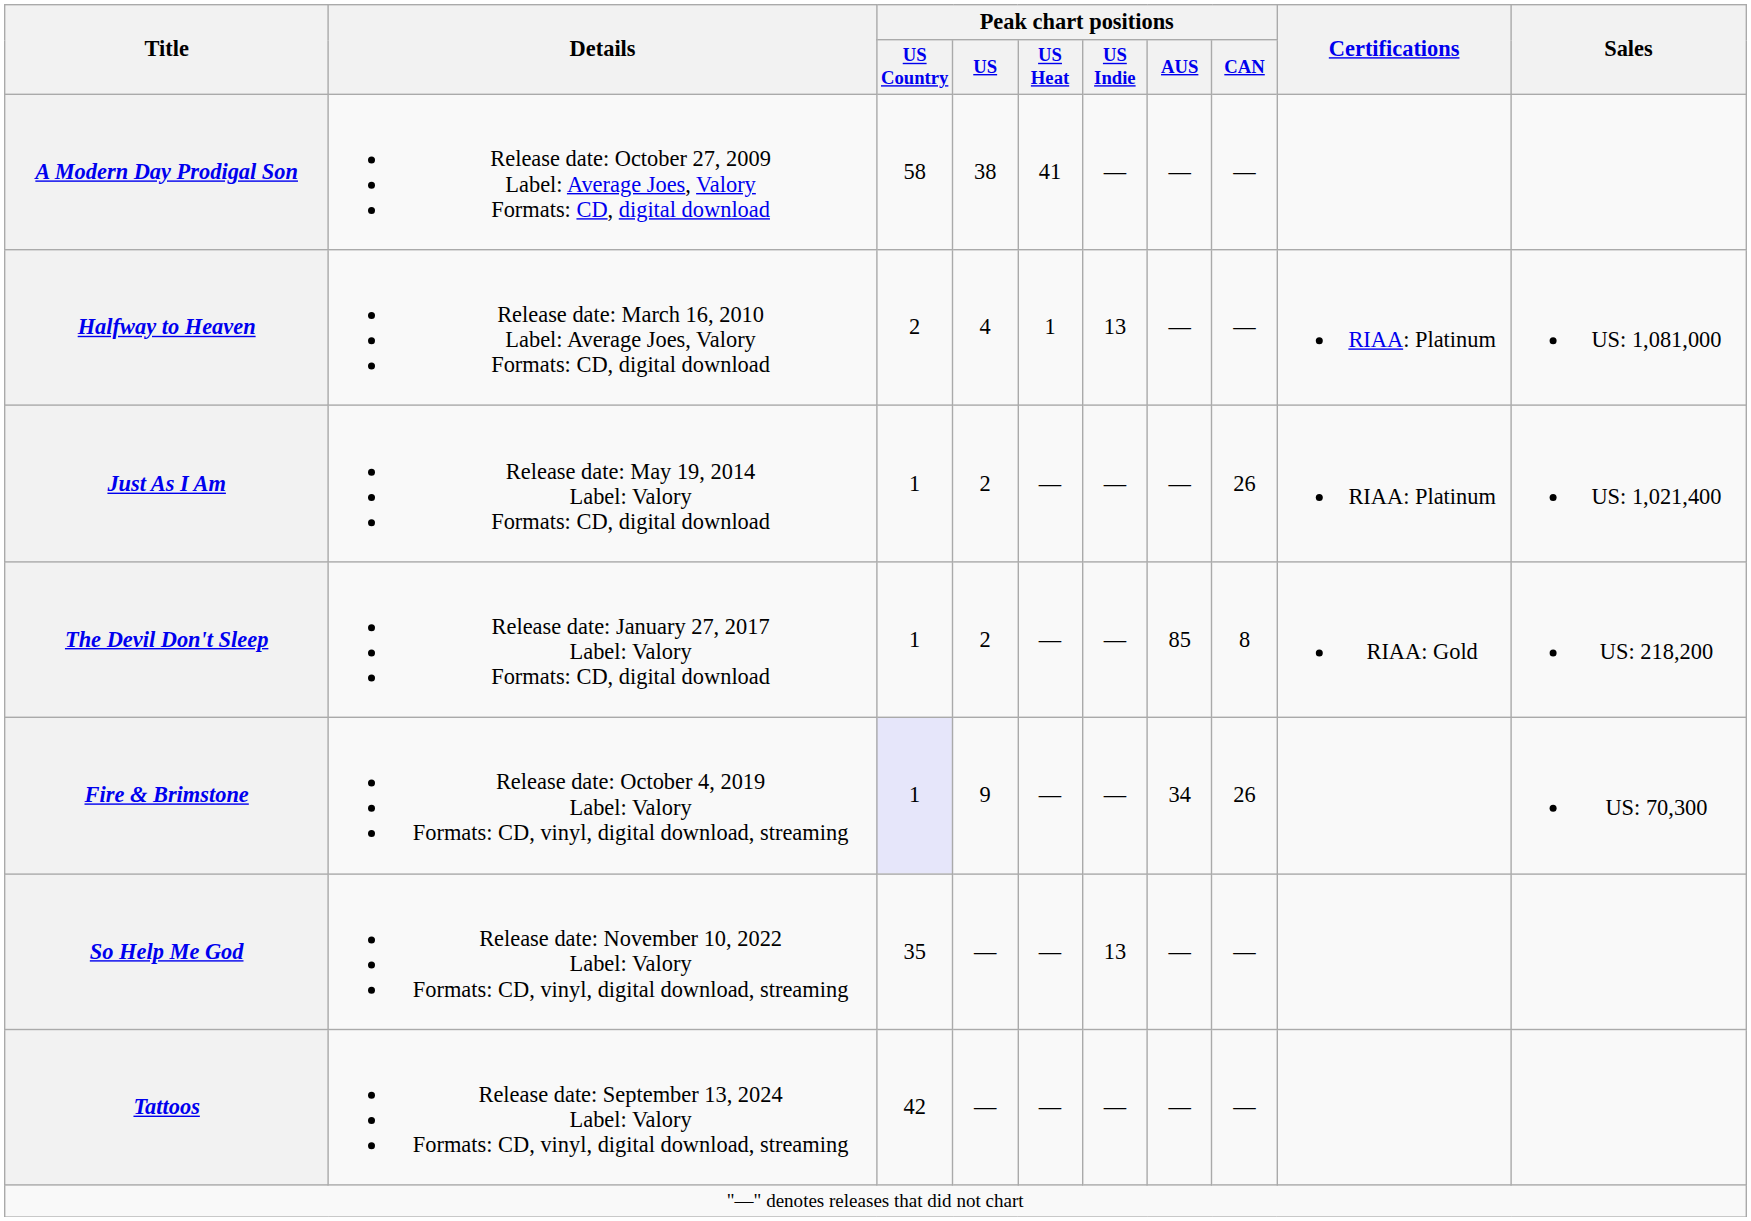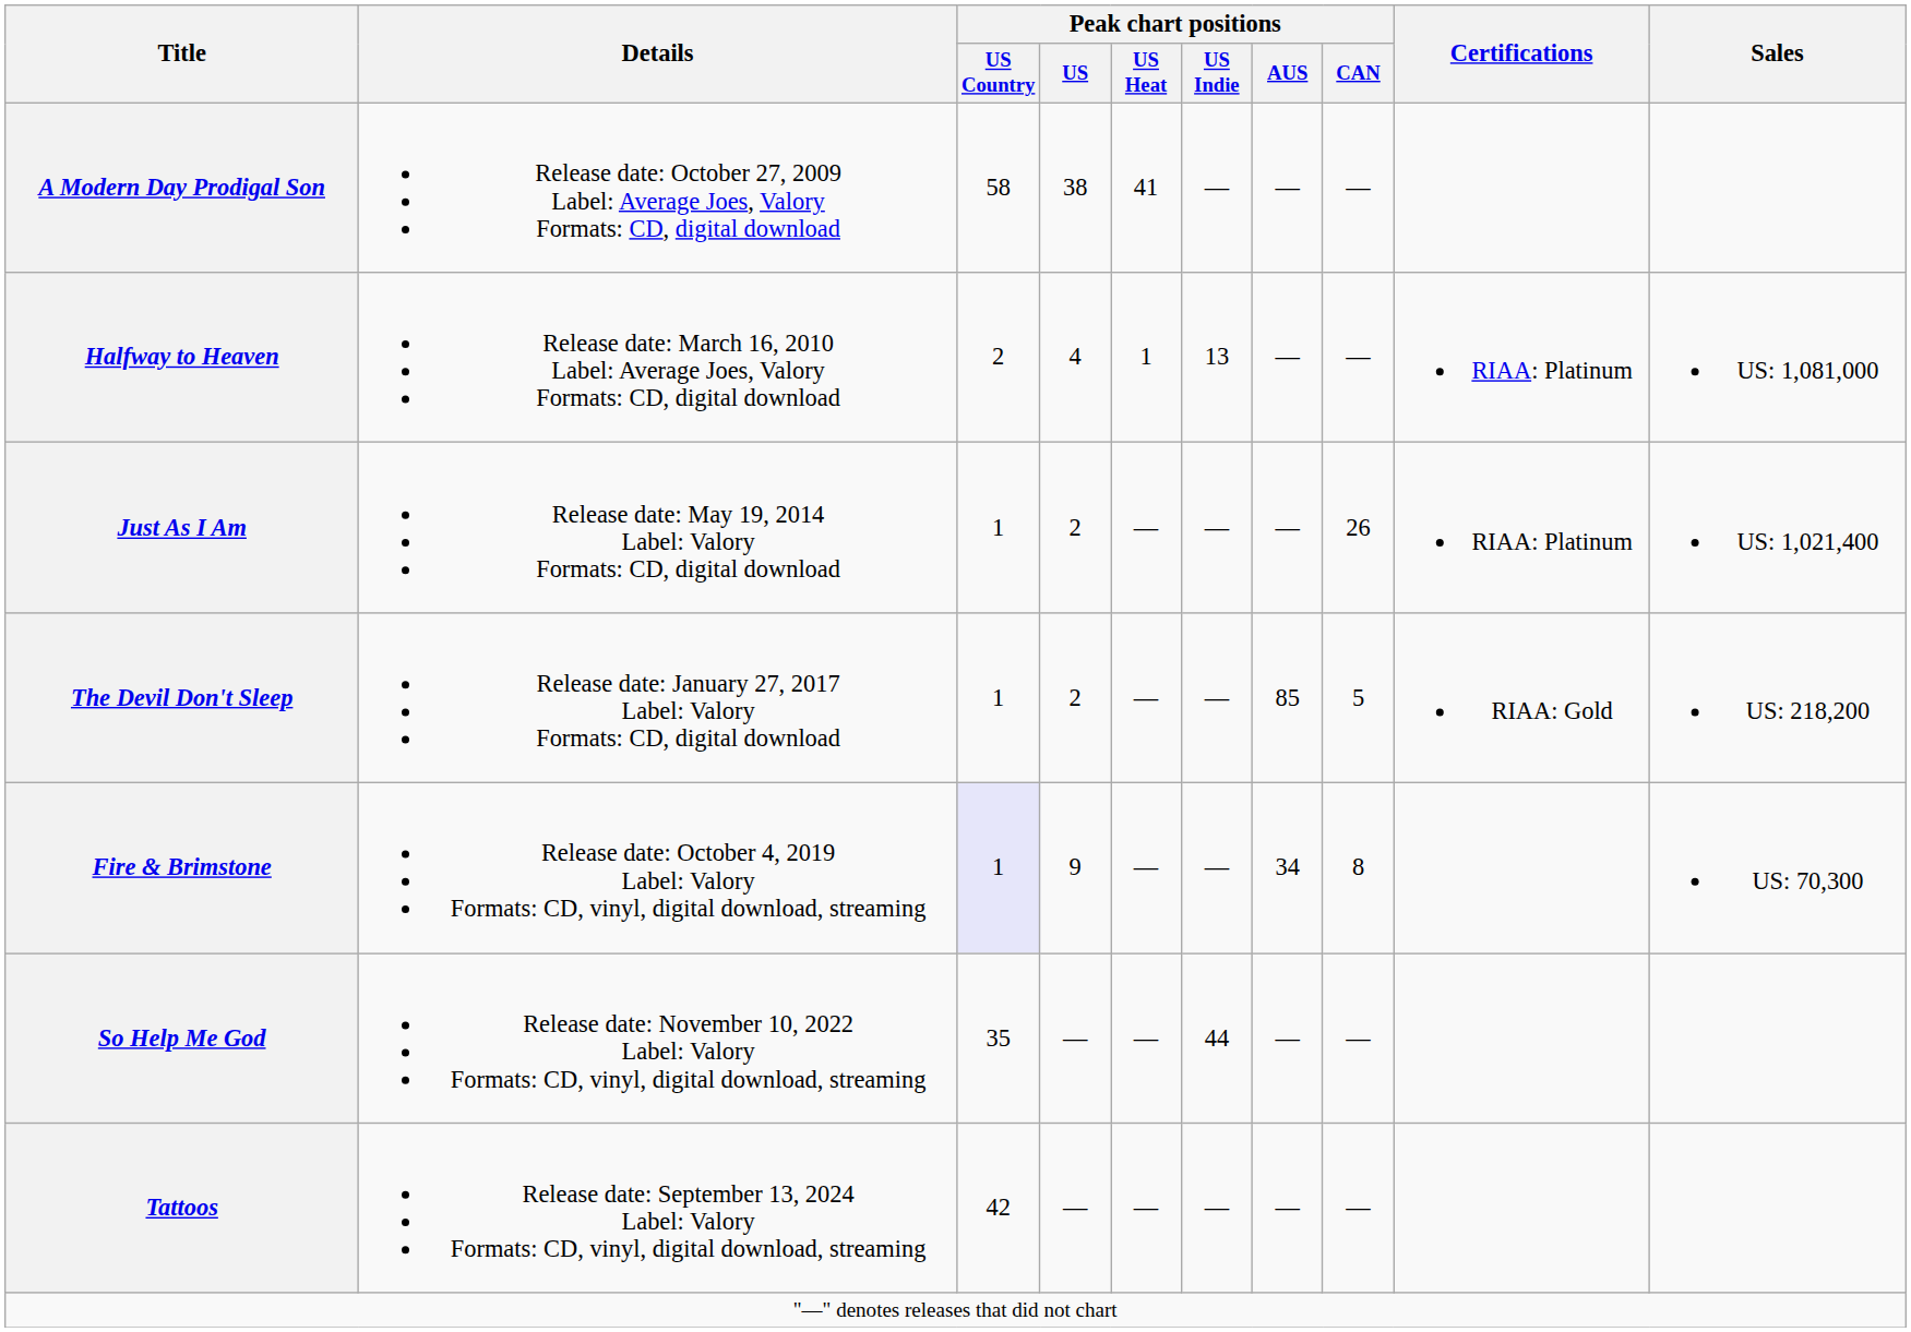 <table class="wikitable plainrowheaders" style="text-align:center;">
 <tr>
 <th scope="col" rowspan="2" style="width:14em;">Title</th>
 <th scope="col" rowspan="2" style="width:24em;">Details</th>
 <th scope="col" colspan="6">Peak chart positions</th>
 <th scope="col" rowspan="2" style="width:10em;"><a href='#'>Certifications</a></th>
 <th scope="col" rowspan="2" style="width:10em;">Sales</th>
 </tr>
 <tr style="font-size:smaller;">
 <th scope="col" style="width:40px;"><a href='#'>US Country</a><br></th>
 <th scope="col" style="width:40px;"><a href='#'>US</a><br></th>
 <th scope="col" style="width:40px;"><a href='#'>US<br>Heat</a><br></th>
 <th scope="col" style="width:40px;"><a href='#'>US<br>Indie</a><br></th>
 <th scope="col" style="width:40px;"><a href='#'>AUS</a><br></th>
 <th scope="col" style="width:40px;"><a href='#'>CAN</a><br></th>
 </tr>
 <tr>
 <th scope="row"><em><a href='#'>A Modern Day Prodigal Son</a></em></th>
 <td><br><ul><li>Release date: October 27, 2009</li><li>Label: <a href='#'>Average Joes</a>, <a href='#'>Valory</a> </li><li>Formats: <a href='#'>CD</a>, <a href='#'>digital download</a></li></ul></td>
 <td>58</td>
 <td>38</td>
 <td>41</td>
 <td>—</td>
 <td>—</td>
 <td>—</td>
 <td></td>
 <td></td>
 </tr>
 <tr>
 <th scope="row"><em><a href='#'>Halfway to Heaven</a></em></th>
 <td><br><ul><li>Release date: March 16, 2010</li><li>Label: Average Joes, Valory </li><li>Formats: CD, digital download</li></ul></td>
 <td>2</td>
 <td>4</td>
 <td>1</td>
 <td>13</td>
 <td>—</td>
 <td>—</td>
 <td><br><ul><li><a href='#'>RIAA</a>: Platinum</li></ul></td>
 <td><br><ul><li>US: 1,081,000</li></ul></td>
 </tr>
 <tr>
 <th scope="row"><em><a href='#'>Just As I Am</a></em></th>
 <td><br><ul><li>Release date: May 19, 2014</li><li>Label: Valory</li><li>Formats: CD, digital download</li></ul></td>
 <td>1</td>
 <td>2</td>
 <td>—</td>
 <td>—</td>
 <td>—</td>
 <td>26</td>
 <td><br><ul><li>RIAA: Platinum</li></ul></td>
 <td><br><ul><li>US: 1,021,400</li></ul></td>
 </tr>
 <tr>
 <th scope="row"><em><a href='#'>The Devil Don't Sleep</a></em></th>
 <td><br><ul><li>Release date: January 27, 2017</li><li>Label: Valory</li><li>Formats: CD, digital download</li></ul></td>
 <td>1</td>
 <td>2</td>
 <td>—</td>
 <td>—</td>
 <td>85</td>
-<td>8</td>
+<td>5</td>
 <td><br><ul><li>RIAA: Gold</li></ul></td>
 <td><br><ul><li>US: 218,200</li></ul></td>
 </tr>
 <tr>
 <th scope="row"><em><a href='#'>Fire & Brimstone</a></em></th>
 <td><br><ul><li>Release date: October 4, 2019</li><li>Label: Valory</li><li>Formats: CD, vinyl, digital download, streaming</li></ul></td>
 <td style="background: lavender;">1</td>
 <td>9</td>
 <td>—</td>
 <td>—</td>
 <td>34</td>
-<td>26</td>
+<td>8</td>
 <td></td>
 <td><br><ul><li>US: 70,300</li></ul></td>
 </tr>
 <tr>
 <th scope="row"><em><a href='#'>So Help Me God</a></em></th>
 <td><br><ul><li>Release date: November 10, 2022</li><li>Label: Valory</li><li>Formats: CD, vinyl, digital download, streaming</li></ul></td>
 <td>35</td>
 <td>—</td>
 <td>—</td>
-<td>13</td>
+<td>44</td>
 <td>—</td>
 <td>—</td>
 <td></td>
 <td></td>
 </tr>
 <tr>
 <th scope="row"><em><a href='#'>Tattoos</a></em></th>
 <td><br><ul><li>Release date: September 13, 2024</li><li>Label: Valory</li><li>Formats: CD, vinyl, digital download, streaming</li></ul></td>
 <td>42</td>
 <td>—</td>
 <td>—</td>
 <td>—</td>
 <td>—</td>
 <td>—</td>
 <td></td>
 <td></td>
 </tr>
 <tr>
 <td colspan="10" style="font-size:85%">"—" denotes releases that did not chart</td>
 </tr>
 </table>
